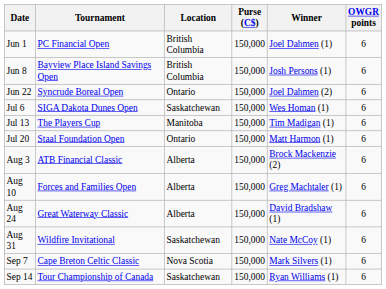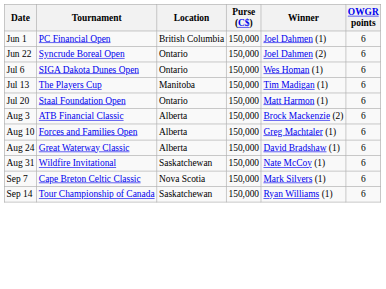 <table class="wikitable" style="font-size:95%">
 <tr>
 <th>Date</th>
 <th>Tournament</th>
 <th>Location</th>
 <th>Purse<br>(<a href='#'>C$</a>)</th>
 <th>Winner</th>
 <th><a href='#'>OWGR</a><br>points</th>
 </tr>
 <tr>
 <td>Jun 1</td>
 <td><a href='#'>PC Financial Open</a></td>
 <td>British Columbia</td>
 <td align=right>150,000</td>
 <td> <a href='#'>Joel Dahmen</a> (1)</td>
 <td align=center>6</td>
 </tr>
 <tr>
-<td>Jun 8</td>
-<td><a href='#'>Bayview Place Island Savings Open</a></td>
-<td>British Columbia</td>
-<td align=right>150,000</td>
-<td> <a href='#'>Josh Persons</a> (1)</td>
-<td align=center>6</td>
-</tr>
-<tr>
 <td>Jun 22</td>
 <td><a href='#'>Syncrude Boreal Open</a></td>
 <td>Ontario</td>
 <td align=right>150,000</td>
 <td> <a href='#'>Joel Dahmen</a> (2)</td>
 <td align=center>6</td>
 </tr>
 <tr>
 <td>Jul 6</td>
 <td><a href='#'>SIGA Dakota Dunes Open</a></td>
-<td>Saskatchewan</td>
+<td>Ontario</td>
 <td align=right>150,000</td>
 <td> <a href='#'>Wes Homan</a> (1)</td>
 <td align=center>6</td>
 </tr>
 <tr>
 <td>Jul 13</td>
 <td><a href='#'>The Players Cup</a></td>
 <td>Manitoba</td>
 <td align=right>150,000</td>
 <td> <a href='#'>Tim Madigan</a> (1)</td>
 <td align=center>6</td>
 </tr>
 <tr>
 <td>Jul 20</td>
 <td><a href='#'>Staal Foundation Open</a></td>
 <td>Ontario</td>
 <td align=right>150,000</td>
 <td> <a href='#'>Matt Harmon</a> (1)</td>
 <td align=center>6</td>
 </tr>
 <tr>
 <td>Aug 3</td>
 <td><a href='#'>ATB Financial Classic</a></td>
 <td>Alberta</td>
 <td align=right>150,000</td>
 <td> <a href='#'>Brock Mackenzie</a> (2)</td>
 <td align=center>6</td>
 </tr>
 <tr>
 <td>Aug 10</td>
 <td><a href='#'>Forces and Families Open</a></td>
 <td>Alberta</td>
 <td align=right>150,000</td>
 <td> <a href='#'>Greg Machtaler</a> (1)</td>
 <td align=center>6</td>
 </tr>
 <tr>
 <td>Aug 24</td>
 <td><a href='#'>Great Waterway Classic</a></td>
 <td>Alberta</td>
 <td align=right>150,000</td>
 <td> <a href='#'>David Bradshaw</a> (1)</td>
 <td align=center>6</td>
 </tr>
 <tr>
 <td>Aug 31</td>
 <td><a href='#'>Wildfire Invitational</a></td>
 <td>Saskatchewan</td>
 <td align=right>150,000</td>
 <td> <a href='#'>Nate McCoy</a> (1)</td>
 <td align=center>6</td>
 </tr>
 <tr>
 <td>Sep 7</td>
 <td><a href='#'>Cape Breton Celtic Classic</a></td>
 <td>Nova Scotia</td>
 <td align=right>150,000</td>
 <td> <a href='#'>Mark Silvers</a> (1)</td>
 <td align=center>6</td>
 </tr>
 <tr>
 <td>Sep 14</td>
 <td><a href='#'>Tour Championship of Canada</a></td>
 <td>Saskatchewan</td>
 <td align=right>150,000</td>
 <td> <a href='#'>Ryan Williams</a> (1)</td>
 <td align=center>6</td>
 </tr>
 </table>
